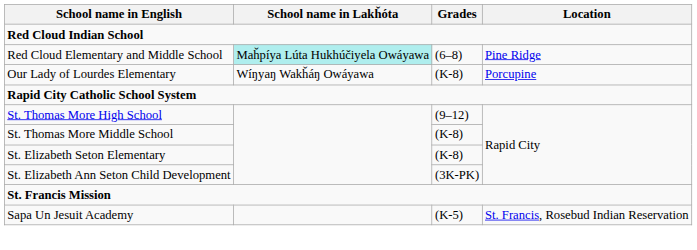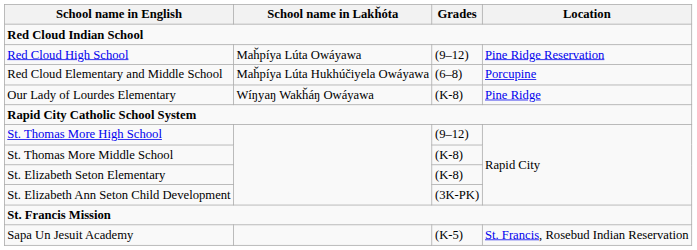 <table class="wikitable">
 <tr>
 <th>School name in English</th>
 <th>School name in Lakȟóta</th>
 <th>Grades</th>
 <th>Location</th>
 </tr>
 <tr>
 <td colspan="4"><strong>Red Cloud Indian School</strong></td>
 </tr>
 <tr>
+<td><a href='#'>Red Cloud High School</a></td>
+<td>Maȟpíya Lúta Owáyawa</td>
+<td>(9–12)</td>
+<td><a href='#'>Pine Ridge Reservation</a></td>
+</tr>
+<tr>
 <td>Red Cloud Elementary and Middle School</td>
-<td style="background: paleturquoise;">Maȟpíya Lúta Hukhúčiyela Owáyawa</td>
+<td>Maȟpíya Lúta Hukhúčiyela Owáyawa</td>
 <td>(6–8)</td>
-<td><a href='#'>Pine Ridge</a></td>
+<td><a href='#'>Porcupine</a></td>
 </tr>
 <tr>
 <td>Our Lady of Lourdes Elementary</td>
 <td>Wíŋyaŋ Wakȟáŋ Owáyawa</td>
 <td>(K-8)</td>
-<td><a href='#'>Porcupine</a></td>
+<td><a href='#'>Pine Ridge</a></td>
 </tr>
 <tr>
 <td colspan="4"><strong>Rapid City Catholic School System</strong></td>
 </tr>
 <tr>
 <td><a href='#'>St. Thomas More High School</a></td>
 <td rowspan="4"></td>
 <td>(9–12)</td>
 <td rowspan="4">Rapid City</td>
 </tr>
 <tr>
 <td>St. Thomas More Middle School</td>
 <td>(K-8)</td>
 </tr>
 <tr>
 <td>St. Elizabeth Seton Elementary</td>
 <td>(K-8)</td>
 </tr>
 <tr>
 <td>St. Elizabeth Ann Seton Child Development</td>
 <td>(3K-PK)</td>
 </tr>
 <tr>
 <td colspan="4"><strong>St. Francis Mission</strong></td>
 </tr>
 <tr>
 <td>Sapa Un Jesuit Academy</td>
 <td></td>
 <td>(K-5)</td>
 <td><a href='#'>St. Francis</a>, Rosebud Indian Reservation</td>
 </tr>
 </table>
